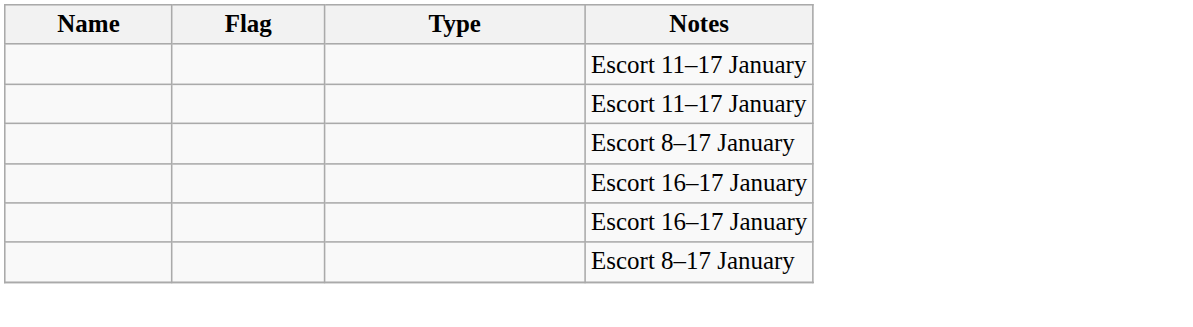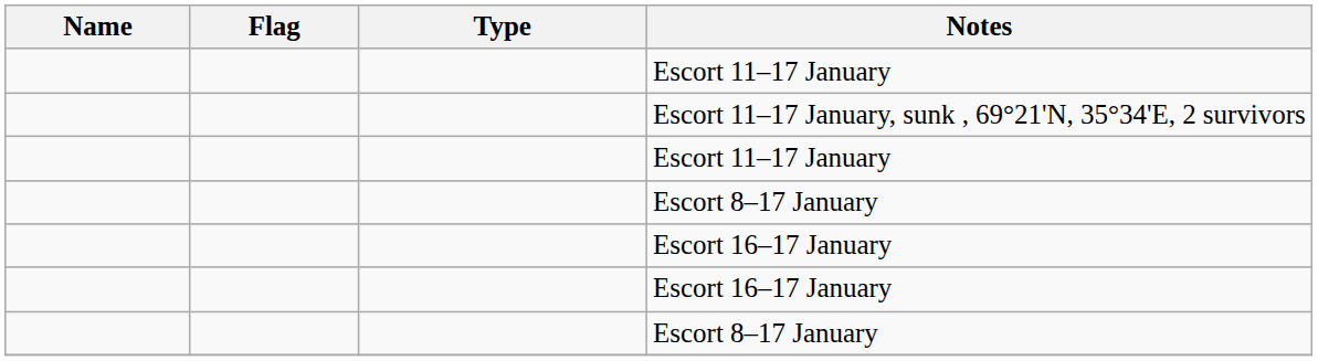 <table class="wikitable sortable">
 <tr>
 <th scope="col" width="100px">Name</th>
 <th scope="col" width="90px">Flag</th>
 <th scope="col" width="160px">Type</th>
 <th>Notes</th>
 </tr>
 <tr>
 <td align="left"></td>
 <td align="left"></td>
 <td align="left"></td>
 <td align="left">Escort 11–17 January</td>
+</tr>
+<tr>
+<td align="left"></td>
+<td align="left"></td>
+<td align="left"></td>
+<td align="left">Escort 11–17 January, sunk , 69°21'N, 35°34'E, 2 survivors</td>
 </tr>
 <tr>
 <td align="left"></td>
 <td align="left"></td>
 <td align="left"></td>
 <td align="left">Escort 11–17 January</td>
 </tr>
 <tr>
 <td align="left"></td>
 <td align="left"></td>
 <td align="left"></td>
 <td align="left">Escort 8–17 January</td>
 </tr>
 <tr>
 <td align="left"></td>
 <td align="left"></td>
 <td align="left"></td>
 <td align="left">Escort 16–17 January</td>
 </tr>
 <tr>
 <td align="left"></td>
 <td align="left"></td>
 <td align="left"></td>
 <td align="left">Escort 16–17 January</td>
 </tr>
 <tr>
 <td align="left"></td>
 <td align="left"></td>
 <td align="left"></td>
 <td align="left">Escort 8–17 January</td>
 </tr>
 <tr>
 </tr>
 </table>
